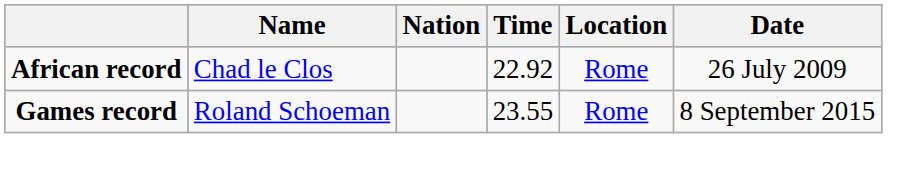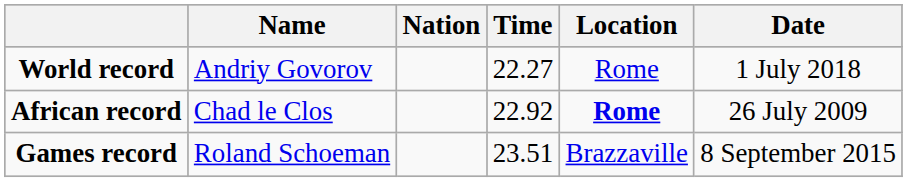 <table class=wikitable style=text-align:center>
 <tr>
 <th></th>
 <th>Name</th>
 <th>Nation</th>
 <th>Time</th>
 <th>Location</th>
 <th>Date</th>
 </tr>
 <tr>
+<td><strong>World record</strong></td>
+<td align=left><a href='#'>Andriy Govorov</a></td>
+<td align=left></td>
+<td align=left>22.27</td>
+<td><a href='#'>Rome</a></td>
+<td>1 July 2018</td>
+</tr>
+<tr>
 <td><strong>African record</strong></td>
 <td align=left><a href='#'>Chad le Clos</a></td>
 <td align=left></td>
 <td align=left>22.92</td>
-<td><a href='#'>Rome</a></td>
+<td><strong><a href='#'>Rome</a></strong></td>
 <td>26 July 2009</td>
 </tr>
 <tr>
 <td><strong>Games record</strong></td>
 <td align=left><a href='#'>Roland Schoeman</a></td>
 <td align=left></td>
-<td align=left>23.55</td>
-<td><a href='#'>Rome</a></td>
+<td align=left>23.51</td>
+<td><a href='#'>Brazzaville</a></td>
 <td>8 September 2015</td>
 </tr>
 </table>
